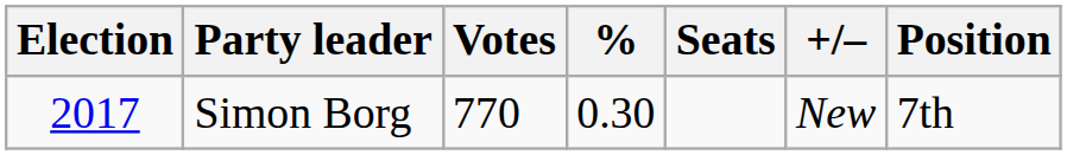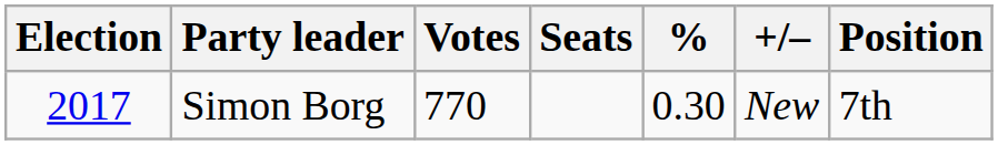 <table class="wikitable" style="text-align:left">
 <tr>
 <th>Election</th>
 <th>Party leader</th>
 <th>Votes</th>
+<th>Seats</th>
 <th>%</th>
-<th>Seats</th>
 <th>+/–</th>
 <th>Position</th>
 </tr>
 <tr>
 <td style="text-align: center;"><a href='#'>2017</a></td>
 <td>Simon Borg</td>
 <td>770</td>
+<td></td>
 <td>0.30</td>
-<td></td>
 <td><em>New</em></td>
 <td>7th</td>
 </tr>
 </table>
